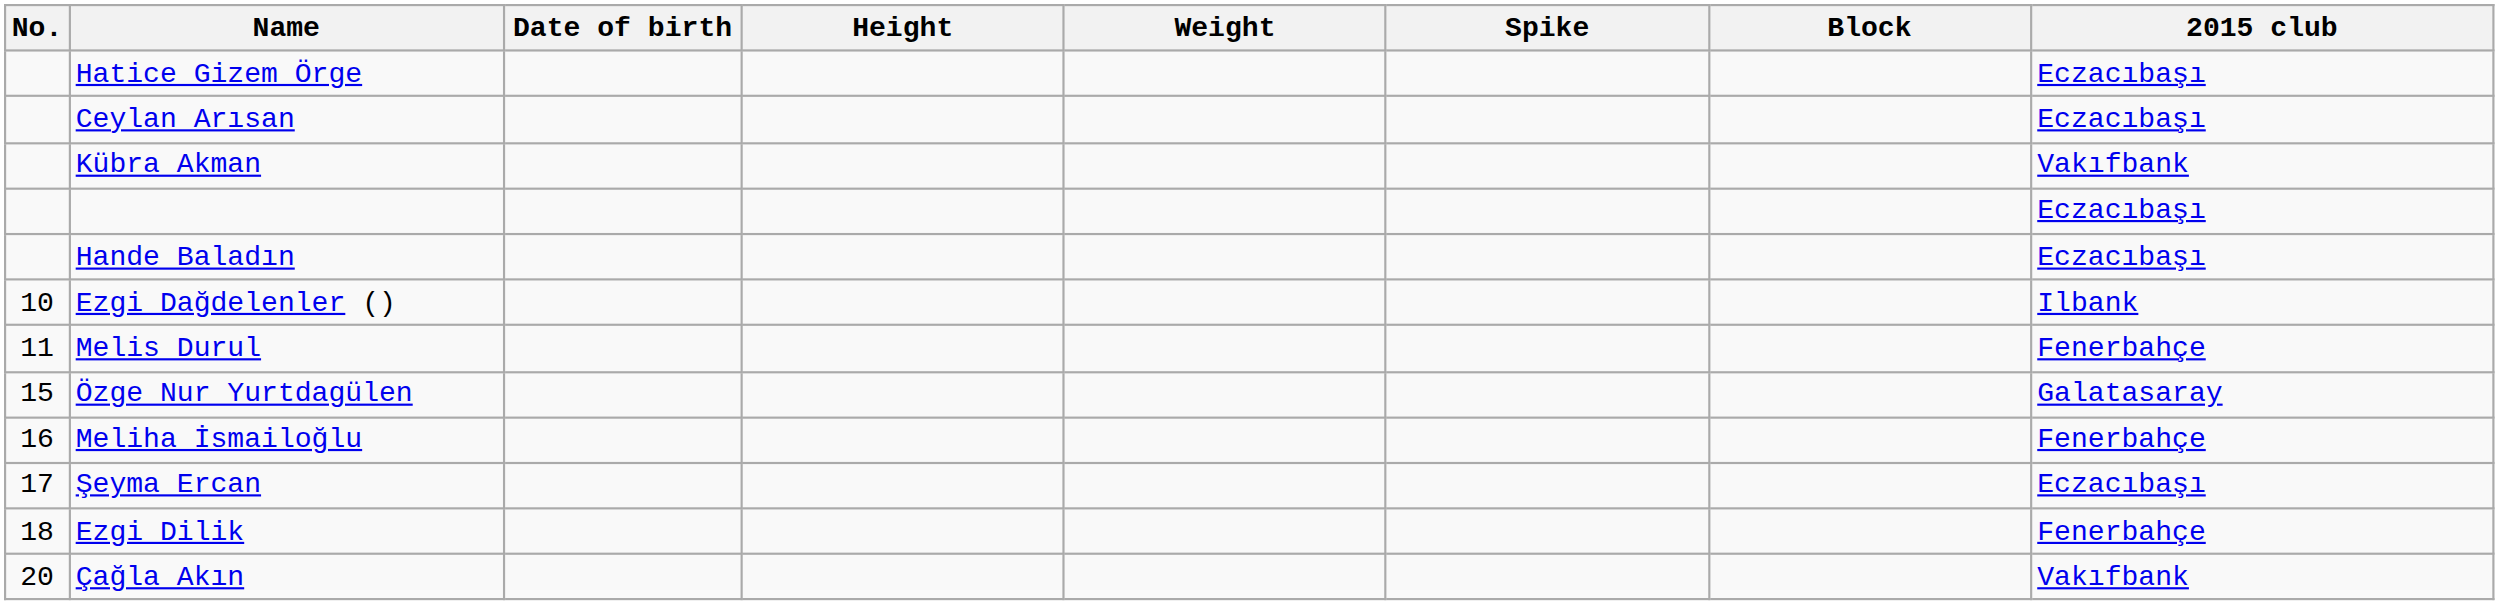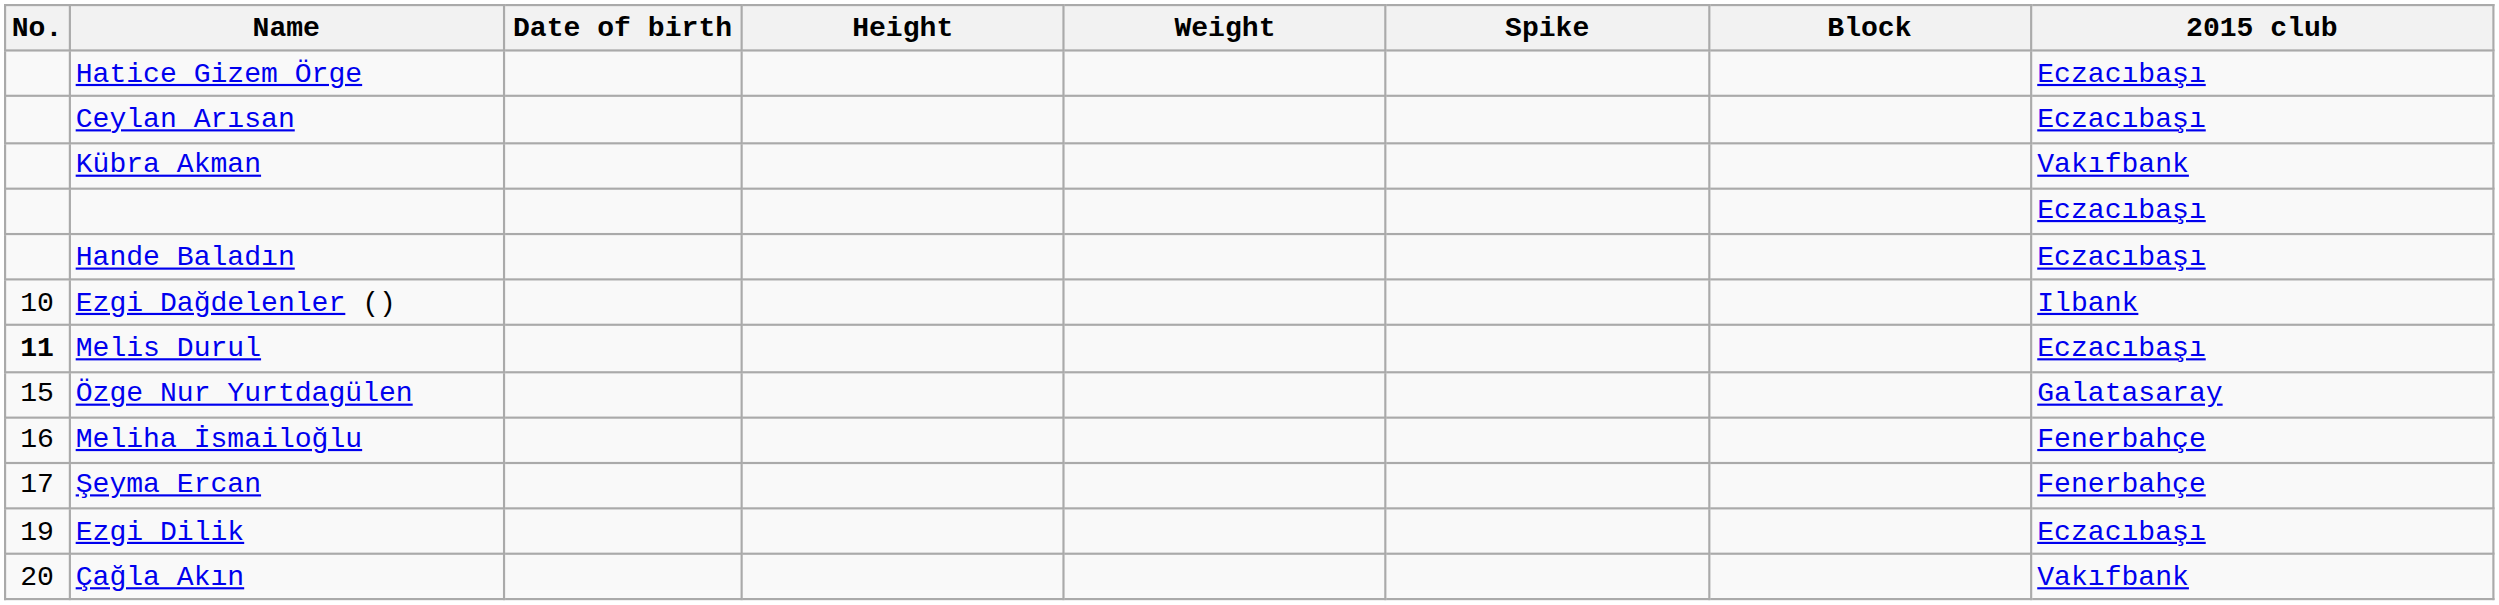 <table class="wikitable sortable" style="text-align:center;">
 <tr>
 <th>No.</th>
 <th style="width:15em">Name</th>
 <th style="width:8em">Date of birth</th>
 <th style="width:11em">Height</th>
 <th style="width:11em">Weight</th>
 <th style="width:11em">Spike</th>
 <th style="width:11em">Block</th>
 <th style="width:16em">2015 club</th>
 </tr>
 <tr>
 <td></td>
 <td align=left><a href='#'>Hatice Gizem Örge</a></td>
 <td align=right></td>
 <td></td>
 <td></td>
 <td></td>
 <td></td>
 <td align=left> <a href='#'>Eczacıbaşı</a></td>
 </tr>
 <tr>
 <td></td>
 <td align=left><a href='#'>Ceylan Arısan</a></td>
 <td align=right></td>
 <td></td>
 <td></td>
 <td></td>
 <td></td>
 <td align=left> <a href='#'>Eczacıbaşı</a></td>
 </tr>
 <tr>
 <td></td>
 <td align=left><a href='#'>Kübra Akman</a></td>
 <td align=right></td>
 <td></td>
 <td></td>
 <td></td>
 <td></td>
 <td align=left> <a href='#'>Vakıfbank</a></td>
 </tr>
 <tr>
 <td></td>
 <td align=left></td>
 <td align=right></td>
 <td></td>
 <td></td>
 <td></td>
 <td></td>
 <td align=left> <a href='#'>Eczacıbaşı</a></td>
 </tr>
 <tr>
 <td></td>
 <td align=left><a href='#'>Hande Baladın</a></td>
 <td align=right></td>
 <td></td>
 <td></td>
 <td></td>
 <td></td>
 <td align=left> <a href='#'>Eczacıbaşı</a></td>
 </tr>
 <tr>
 <td>10</td>
 <td align=left><a href='#'>Ezgi Dağdelenler</a> ()</td>
 <td align=right></td>
 <td></td>
 <td></td>
 <td></td>
 <td></td>
 <td align=left> <a href='#'>Ilbank</a></td>
 </tr>
 <tr>
-<td>11</td>
+<td><strong>11</strong></td>
 <td align=left><a href='#'>Melis Durul</a></td>
 <td align=right></td>
 <td></td>
 <td></td>
 <td></td>
 <td></td>
-<td align=left> <a href='#'>Fenerbahçe</a></td>
+<td align=left> <a href='#'>Eczacıbaşı</a></td>
 </tr>
 <tr>
 <td>15</td>
 <td align=left><a href='#'>Özge Nur Yurtdagülen</a></td>
 <td align=right></td>
 <td></td>
 <td></td>
 <td></td>
 <td></td>
 <td align=left> <a href='#'>Galatasaray</a></td>
 </tr>
 <tr>
 <td>16</td>
 <td align=left><a href='#'>Meliha İsmailoğlu</a></td>
 <td align=right></td>
 <td></td>
 <td></td>
 <td></td>
 <td></td>
 <td align=left> <a href='#'>Fenerbahçe</a></td>
 </tr>
 <tr>
 <td>17</td>
 <td align=left><a href='#'>Şeyma Ercan</a></td>
 <td align=right></td>
 <td></td>
 <td></td>
 <td></td>
 <td></td>
-<td align=left> <a href='#'>Eczacıbaşı</a></td>
+<td align=left> <a href='#'>Fenerbahçe</a></td>
 </tr>
 <tr>
-<td>18</td>
+<td>19</td>
 <td align=left><a href='#'>Ezgi Dilik</a></td>
 <td align=right></td>
 <td></td>
 <td></td>
 <td></td>
 <td></td>
-<td align=left> <a href='#'>Fenerbahçe</a></td>
+<td align=left> <a href='#'>Eczacıbaşı</a></td>
 </tr>
 <tr>
 <td>20</td>
 <td align=left><a href='#'>Çağla Akın</a></td>
 <td align=right></td>
 <td></td>
 <td></td>
 <td></td>
 <td></td>
 <td align=left> <a href='#'>Vakıfbank</a></td>
 </tr>
 </table>
